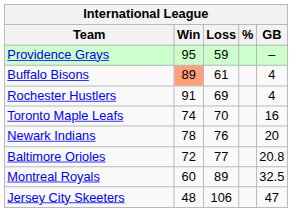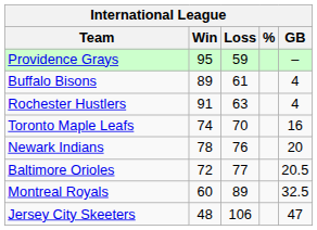 <table class="wikitable">
 <tr>
 <th colspan="5">International League</th>
 </tr>
 <tr>
 <th width="60%">Team</th>
 <th>Win</th>
 <th>Loss</th>
 <th>%</th>
 <th>GB</th>
 </tr>
 <tr align=center bgcolor=ccffcc>
 <td align=left><a href='#'>Providence Grays</a></td>
 <td>95</td>
 <td>59</td>
 <td></td>
 <td>–</td>
 </tr>
 <tr align=center>
 <td align=left><a href='#'>Buffalo Bisons</a></td>
-<td style="background: lightsalmon;">89</td>
+<td>89</td>
 <td>61</td>
 <td></td>
 <td>4</td>
 </tr>
 <tr align=center>
 <td align=left><a href='#'>Rochester Hustlers</a></td>
 <td>91</td>
-<td>69</td>
+<td>63</td>
 <td></td>
 <td>4</td>
 </tr>
 <tr align=center>
 <td align=left><a href='#'>Toronto Maple Leafs</a></td>
 <td>74</td>
 <td>70</td>
 <td></td>
 <td>16</td>
 </tr>
 <tr align=center>
 <td align=left><a href='#'>Newark Indians</a></td>
 <td>78</td>
 <td>76</td>
 <td></td>
 <td>20</td>
 </tr>
 <tr align=center>
 <td align=left><a href='#'>Baltimore Orioles</a></td>
 <td>72</td>
 <td>77</td>
 <td></td>
-<td>20.8</td>
+<td>20.5</td>
 </tr>
 <tr align=center>
 <td align=left><a href='#'>Montreal Royals</a></td>
 <td>60</td>
 <td>89</td>
 <td></td>
 <td>32.5</td>
 </tr>
 <tr align=center>
 <td align=left><a href='#'>Jersey City Skeeters</a></td>
 <td>48</td>
 <td>106</td>
 <td></td>
 <td>47</td>
 </tr>
 </table>
